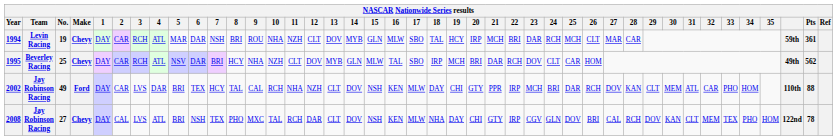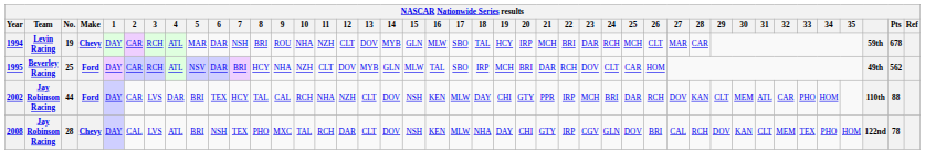 <table class="wikitable" style="text-align:center; font-size:75%">
 <tr>
 <th colspan=42><a href='#'>NASCAR</a> <a href='#'>Nationwide Series</a> results</th>
 </tr>
 <tr>
 <th>Year</th>
 <th>Team</th>
 <th>No.</th>
 <th>Make</th>
 <th>1</th>
 <th>2</th>
 <th>3</th>
 <th>4</th>
 <th>5</th>
 <th>6</th>
 <th>7</th>
 <th>8</th>
 <th>9</th>
 <th>10</th>
 <th>11</th>
 <th>12</th>
 <th>13</th>
 <th>14</th>
 <th>15</th>
 <th>16</th>
 <th>17</th>
 <th>18</th>
 <th>19</th>
 <th>20</th>
 <th>21</th>
 <th>22</th>
 <th>23</th>
 <th>24</th>
 <th>25</th>
 <th>26</th>
 <th>27</th>
 <th>28</th>
 <th>29</th>
 <th>30</th>
 <th>31</th>
 <th>32</th>
 <th>33</th>
 <th>34</th>
 <th>35</th>
 <th></th>
 <th>Pts</th>
 <th>Ref</th>
 </tr>
 <tr>
 <th><a href='#'>1994</a></th>
 <th><a href='#'>Levin Racing</a></th>
 <th>19</th>
 <th><a href='#'>Chevy</a></th>
 <td style="background:#DFFFDF;"><a href='#'>DAY</a><br></td>
 <td style="background:#EFCFFF;"><a href='#'>CAR</a><br></td>
 <td style="background:#DFFFDF;"><a href='#'>RCH</a><br></td>
 <td style="background:#DFFFDF;"><a href='#'>ATL</a><br></td>
 <td><a href='#'>MAR</a></td>
 <td><a href='#'>DAR</a></td>
 <td><a href='#'>NSH</a></td>
 <td><a href='#'>BRI</a></td>
 <td><a href='#'>ROU</a></td>
 <td><a href='#'>NHA</a></td>
 <td><a href='#'>NZH</a></td>
 <td><a href='#'>CLT</a></td>
 <td><a href='#'>DOV</a></td>
 <td><a href='#'>MYB</a></td>
 <td><a href='#'>GLN</a></td>
 <td><a href='#'>MLW</a></td>
 <td><a href='#'>SBO</a></td>
 <td><a href='#'>TAL</a></td>
 <td><a href='#'>HCY</a></td>
 <td><a href='#'>IRP</a></td>
 <td><a href='#'>MCH</a></td>
 <td><a href='#'>BRI</a></td>
 <td><a href='#'>DAR</a></td>
 <td><a href='#'>RCH</a></td>
 <td><a href='#'>MCH</a></td>
 <td><a href='#'>CLT</a></td>
 <td><a href='#'>MAR</a></td>
 <td><a href='#'>CAR</a></td>
 <td colspan=7></td>
 <th>59th</th>
-<th>361</th>
+<th>678</th>
 <th></th>
 </tr>
 <tr>
 <th><a href='#'>1995</a></th>
 <th><a href='#'>Beverley Racing</a></th>
 <th>25</th>
-<th><a href='#'>Chevy</a></th>
+<th><a href='#'>Ford</a></th>
 <td style="background:#EFCFFF;"><a href='#'>DAY</a><br></td>
 <td style="background:#CFCFFF;"><a href='#'>CAR</a><br></td>
 <td style="background:#CFCFFF;"><a href='#'>RCH</a><br></td>
 <td style="background:#DFFFDF;"><a href='#'>ATL</a><br></td>
 <td style="background:#CFCFFF;"><a href='#'>NSV</a><br></td>
 <td style="background:#CFCFFF;"><a href='#'>DAR</a><br></td>
 <td style="background:#EFCFFF;"><a href='#'>BRI</a><br></td>
 <td><a href='#'>HCY</a></td>
 <td><a href='#'>NHA</a></td>
 <td><a href='#'>NZH</a></td>
 <td><a href='#'>CLT</a></td>
 <td><a href='#'>DOV</a></td>
 <td><a href='#'>MYB</a></td>
 <td><a href='#'>GLN</a></td>
 <td><a href='#'>MLW</a></td>
 <td><a href='#'>TAL</a></td>
 <td><a href='#'>SBO</a></td>
 <td><a href='#'>IRP</a></td>
 <td><a href='#'>MCH</a></td>
 <td><a href='#'>BRI</a></td>
 <td><a href='#'>DAR</a></td>
 <td><a href='#'>RCH</a></td>
 <td><a href='#'>DOV</a></td>
 <td><a href='#'>CLT</a></td>
 <td><a href='#'>CAR</a></td>
 <td><a href='#'>HOM</a></td>
 <td colspan=9></td>
 <th>49th</th>
 <th>562</th>
 <th></th>
 </tr>
 <tr>
 <th><a href='#'>2002</a></th>
 <th><a href='#'>Jay Robinson Racing</a></th>
-<th>49</th>
+<th>44</th>
 <th><a href='#'>Ford</a></th>
 <td style="background:#CFCFFF;"><a href='#'>DAY</a><br></td>
 <td><a href='#'>CAR</a></td>
 <td><a href='#'>LVS</a></td>
 <td><a href='#'>DAR</a></td>
 <td><a href='#'>BRI</a></td>
 <td><a href='#'>TEX</a></td>
 <td><a href='#'>HCY</a></td>
 <td><a href='#'>TAL</a></td>
 <td><a href='#'>CAL</a></td>
 <td><a href='#'>RCH</a></td>
 <td><a href='#'>NHA</a></td>
 <td><a href='#'>NZH</a></td>
 <td><a href='#'>CLT</a></td>
 <td><a href='#'>DOV</a></td>
 <td><a href='#'>NSH</a></td>
 <td><a href='#'>KEN</a></td>
 <td><a href='#'>MLW</a></td>
 <td><a href='#'>DAY</a></td>
 <td><a href='#'>CHI</a></td>
 <td><a href='#'>GTY</a></td>
 <td><a href='#'>PPR</a></td>
 <td><a href='#'>IRP</a></td>
 <td><a href='#'>MCH</a></td>
 <td><a href='#'>BRI</a></td>
 <td><a href='#'>DAR</a></td>
 <td><a href='#'>RCH</a></td>
 <td><a href='#'>DOV</a></td>
 <td><a href='#'>KAN</a></td>
 <td><a href='#'>CLT</a></td>
 <td><a href='#'>MEM</a></td>
 <td><a href='#'>ATL</a></td>
 <td><a href='#'>CAR</a></td>
 <td><a href='#'>PHO</a></td>
 <td><a href='#'>HOM</a></td>
 <td></td>
 <th>110th</th>
 <th>88</th>
 <th></th>
 </tr>
 <tr>
 <th><a href='#'>2008</a></th>
 <th><a href='#'>Jay Robinson Racing</a></th>
-<th>27</th>
+<th>28</th>
 <th><a href='#'>Chevy</a></th>
 <td style="background:#CFCFFF;"><a href='#'>DAY</a><br></td>
 <td><a href='#'>CAL</a></td>
 <td><a href='#'>LVS</a></td>
 <td><a href='#'>ATL</a></td>
 <td><a href='#'>BRI</a></td>
 <td><a href='#'>NSH</a></td>
 <td><a href='#'>TEX</a></td>
 <td><a href='#'>PHO</a></td>
 <td><a href='#'>MXC</a></td>
 <td><a href='#'>TAL</a></td>
 <td><a href='#'>RCH</a></td>
 <td><a href='#'>DAR</a></td>
 <td><a href='#'>CLT</a></td>
 <td><a href='#'>DOV</a></td>
 <td><a href='#'>NSH</a></td>
 <td><a href='#'>KEN</a></td>
 <td><a href='#'>MLW</a></td>
 <td><a href='#'>NHA</a></td>
 <td><a href='#'>DAY</a></td>
 <td><a href='#'>CHI</a></td>
 <td><a href='#'>GTY</a></td>
 <td><a href='#'>IRP</a></td>
 <td><a href='#'>CGV</a></td>
 <td><a href='#'>GLN</a></td>
 <td><a href='#'>DOV</a></td>
 <td><a href='#'>BRI</a></td>
 <td><a href='#'>CAL</a></td>
 <td><a href='#'>RCH</a></td>
 <td><a href='#'>DOV</a></td>
 <td><a href='#'>KAN</a></td>
 <td><a href='#'>CLT</a></td>
 <td><a href='#'>MEM</a></td>
 <td><a href='#'>TEX</a></td>
 <td><a href='#'>PHO</a></td>
 <td><a href='#'>HOM</a></td>
 <th>122nd</th>
 <th>78</th>
 <th></th>
 </tr>
 </table>
